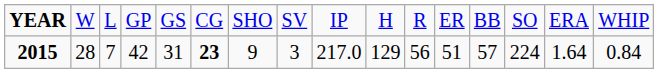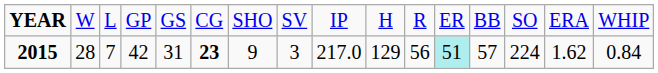 <table class="wikitable">
 <tr align=center>
 <td><strong>YEAR</strong></td>
 <td><a href='#'>W</a></td>
 <td><a href='#'>L</a></td>
 <td><a href='#'>GP</a></td>
 <td><a href='#'>GS</a></td>
 <td><a href='#'>CG</a></td>
 <td><a href='#'>SHO</a></td>
 <td><a href='#'>SV</a></td>
 <td><a href='#'>IP</a></td>
 <td><a href='#'>H</a></td>
 <td><a href='#'>R</a></td>
 <td><a href='#'>ER</a></td>
 <td><a href='#'>BB</a></td>
 <td><a href='#'>SO</a></td>
 <td><a href='#'>ERA</a></td>
 <td><a href='#'>WHIP</a></td>
 </tr>
 <tr align=center>
 <td><strong>2015</strong></td>
 <td>28</td>
 <td>7</td>
 <td>42</td>
 <td>31</td>
 <td><strong>23</strong></td>
 <td>9</td>
 <td>3</td>
 <td>217.0</td>
 <td>129</td>
 <td>56</td>
-<td>51</td>
+<td style="background: paleturquoise;">51</td>
 <td>57</td>
 <td>224</td>
-<td>1.64</td>
+<td>1.62</td>
 <td>0.84</td>
 </tr>
 </table>
